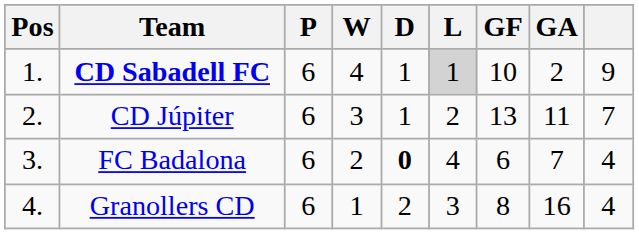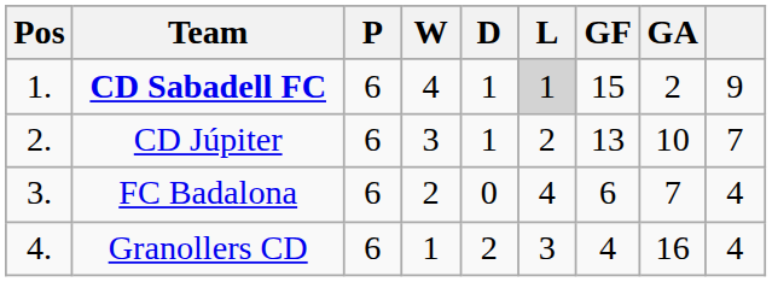 <table class="wikitable sortable" style="text-align: center;">
 <tr>
 <th width="20">Pos</th>
 <th width="120">Team</th>
 <th width="20">P</th>
 <th width="20">W</th>
 <th width="20">D</th>
 <th width="20">L</th>
 <th width="20">GF</th>
 <th width="20">GA</th>
 <th width="20"></th>
 </tr>
 <tr>
 <td>1.</td>
 <td><strong><a href='#'>CD Sabadell FC</a></strong></td>
 <td>6</td>
 <td>4</td>
 <td>1</td>
 <td style="background: lightgrey;">1</td>
-<td>10</td>
+<td>15</td>
 <td>2</td>
 <td>9</td>
 </tr>
 <tr>
 <td>2.</td>
 <td><a href='#'>CD Júpiter</a></td>
 <td>6</td>
 <td>3</td>
 <td>1</td>
 <td>2</td>
 <td>13</td>
-<td>11</td>
+<td>10</td>
 <td>7</td>
 </tr>
 <tr>
 <td>3.</td>
 <td><a href='#'>FC Badalona</a></td>
 <td>6</td>
 <td>2</td>
-<td><strong>0</strong></td>
+<td>0</td>
 <td>4</td>
 <td>6</td>
 <td>7</td>
 <td>4</td>
 </tr>
 <tr>
 <td>4.</td>
 <td><a href='#'>Granollers CD</a></td>
 <td>6</td>
 <td>1</td>
 <td>2</td>
 <td>3</td>
-<td>8</td>
+<td>4</td>
 <td>16</td>
 <td>4</td>
 </tr>
 </table>
